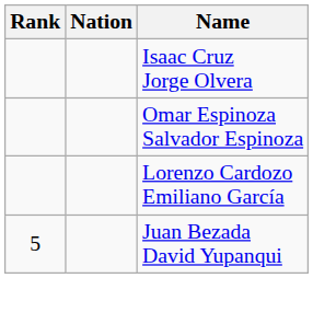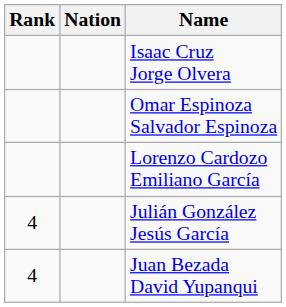 <table class="wikitable sortable" style="text-align:center">
 <tr>
 <th>Rank</th>
 <th>Nation</th>
 <th>Name</th>
 </tr>
 <tr>
 <td></td>
 <td align=left></td>
 <td align=left><a href='#'>Isaac Cruz</a><br><a href='#'>Jorge Olvera</a></td>
 </tr>
 <tr>
 <td></td>
 <td align=left></td>
 <td align=left><a href='#'>Omar Espinoza</a><br><a href='#'>Salvador Espinoza</a></td>
 </tr>
 <tr>
 <td></td>
 <td align=left></td>
 <td align=left><a href='#'>Lorenzo Cardozo</a><br><a href='#'>Emiliano García</a></td>
 </tr>
 <tr>
-<td>5</td>
+<td>4</td>
+<td align=left></td>
+<td align=left><a href='#'>Julián González</a><br><a href='#'>Jesús García</a></td>
+</tr>
+<tr>
+<td>4</td>
 <td align=left></td>
 <td align=left><a href='#'>Juan Bezada</a><br><a href='#'>David Yupanqui</a></td>
 </tr>
 </table>
